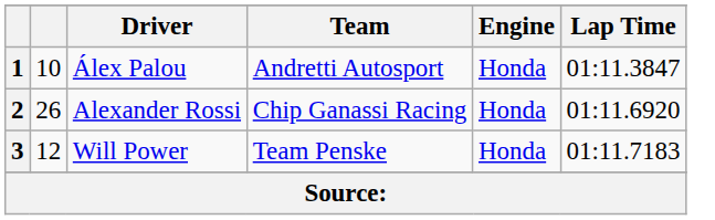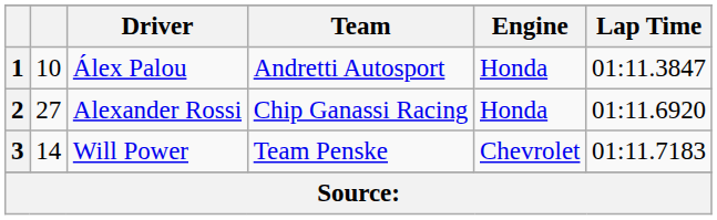 <table class="wikitable" style="font-size:95%;">
 <tr>
 </tr>
 <tr>
 <th></th>
 <th></th>
 <th>Driver</th>
 <th>Team</th>
 <th>Engine</th>
 <th>Lap Time</th>
 </tr>
 <tr>
 <th>1</th>
 <td align="center">10</td>
 <td> <a href='#'>Álex Palou</a></td>
 <td><a href='#'>Andretti Autosport</a></td>
 <td><a href='#'>Honda</a></td>
 <td>01:11.3847</td>
 </tr>
 <tr>
 <th>2</th>
-<td align="center">26</td>
+<td align="center">27</td>
 <td> <a href='#'>Alexander Rossi</a></td>
 <td><a href='#'>Chip Ganassi Racing</a></td>
 <td><a href='#'>Honda</a></td>
 <td>01:11.6920</td>
 </tr>
 <tr>
 <th>3</th>
-<td align="center">12</td>
+<td align="center">14</td>
 <td> <a href='#'>Will Power</a></td>
 <td><a href='#'>Team Penske</a></td>
-<td><a href='#'>Honda</a></td>
+<td><a href='#'>Chevrolet</a></td>
 <td>01:11.7183</td>
 </tr>
 <tr>
 </tr>
 <tr class="sortbottom">
 <th colspan="6">Source:</th>
 </tr>
 </table>
